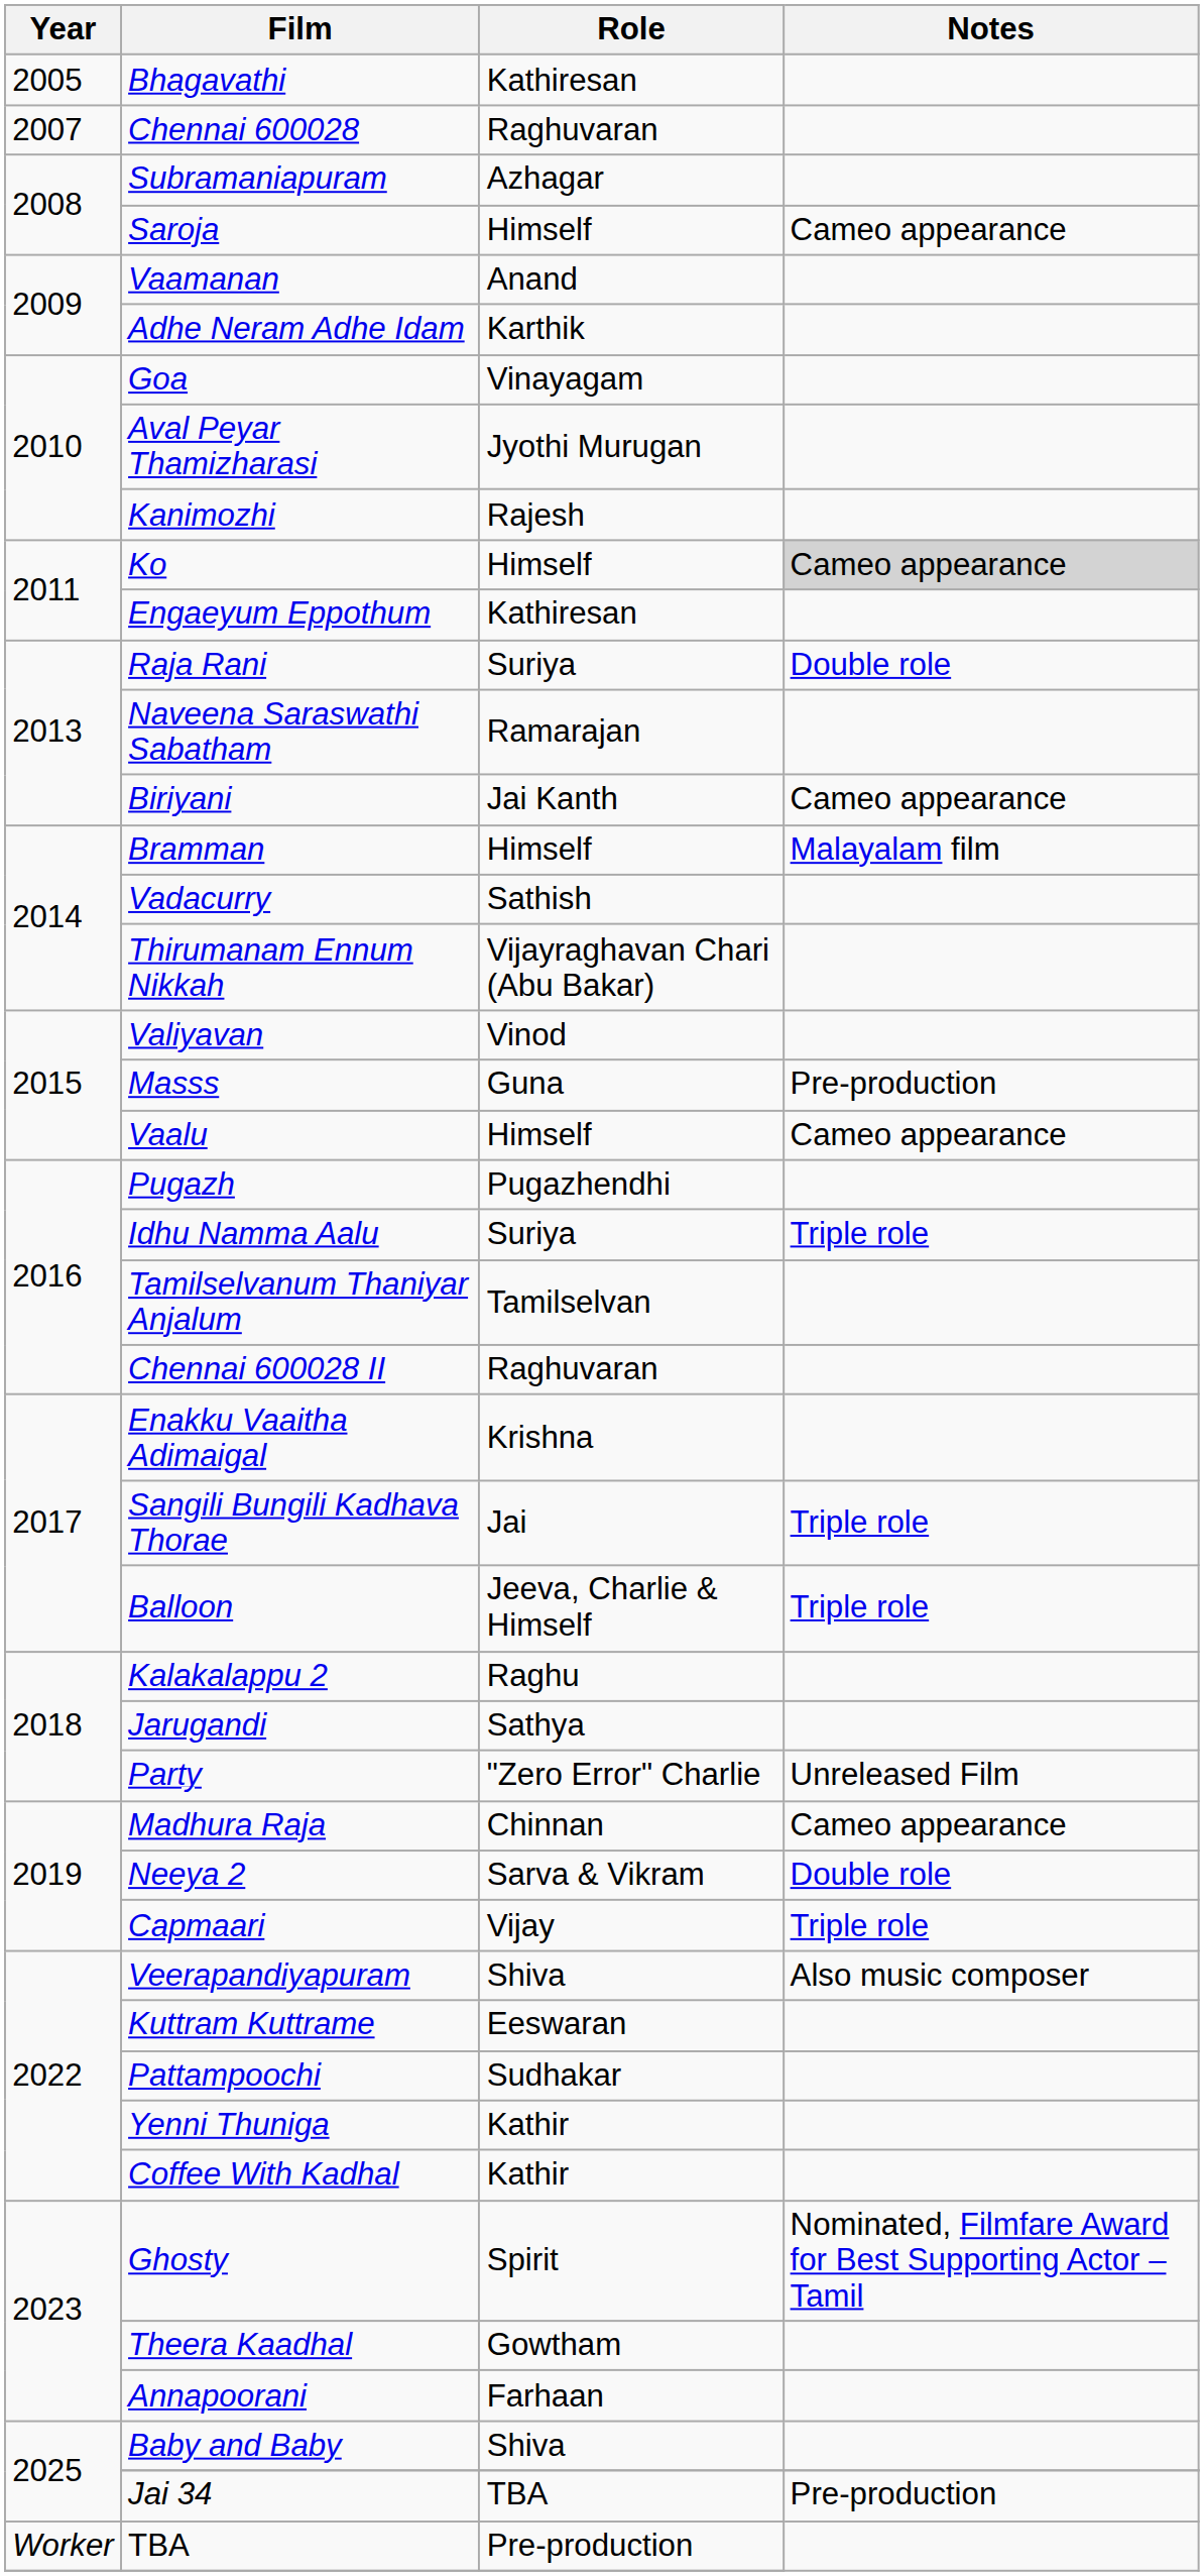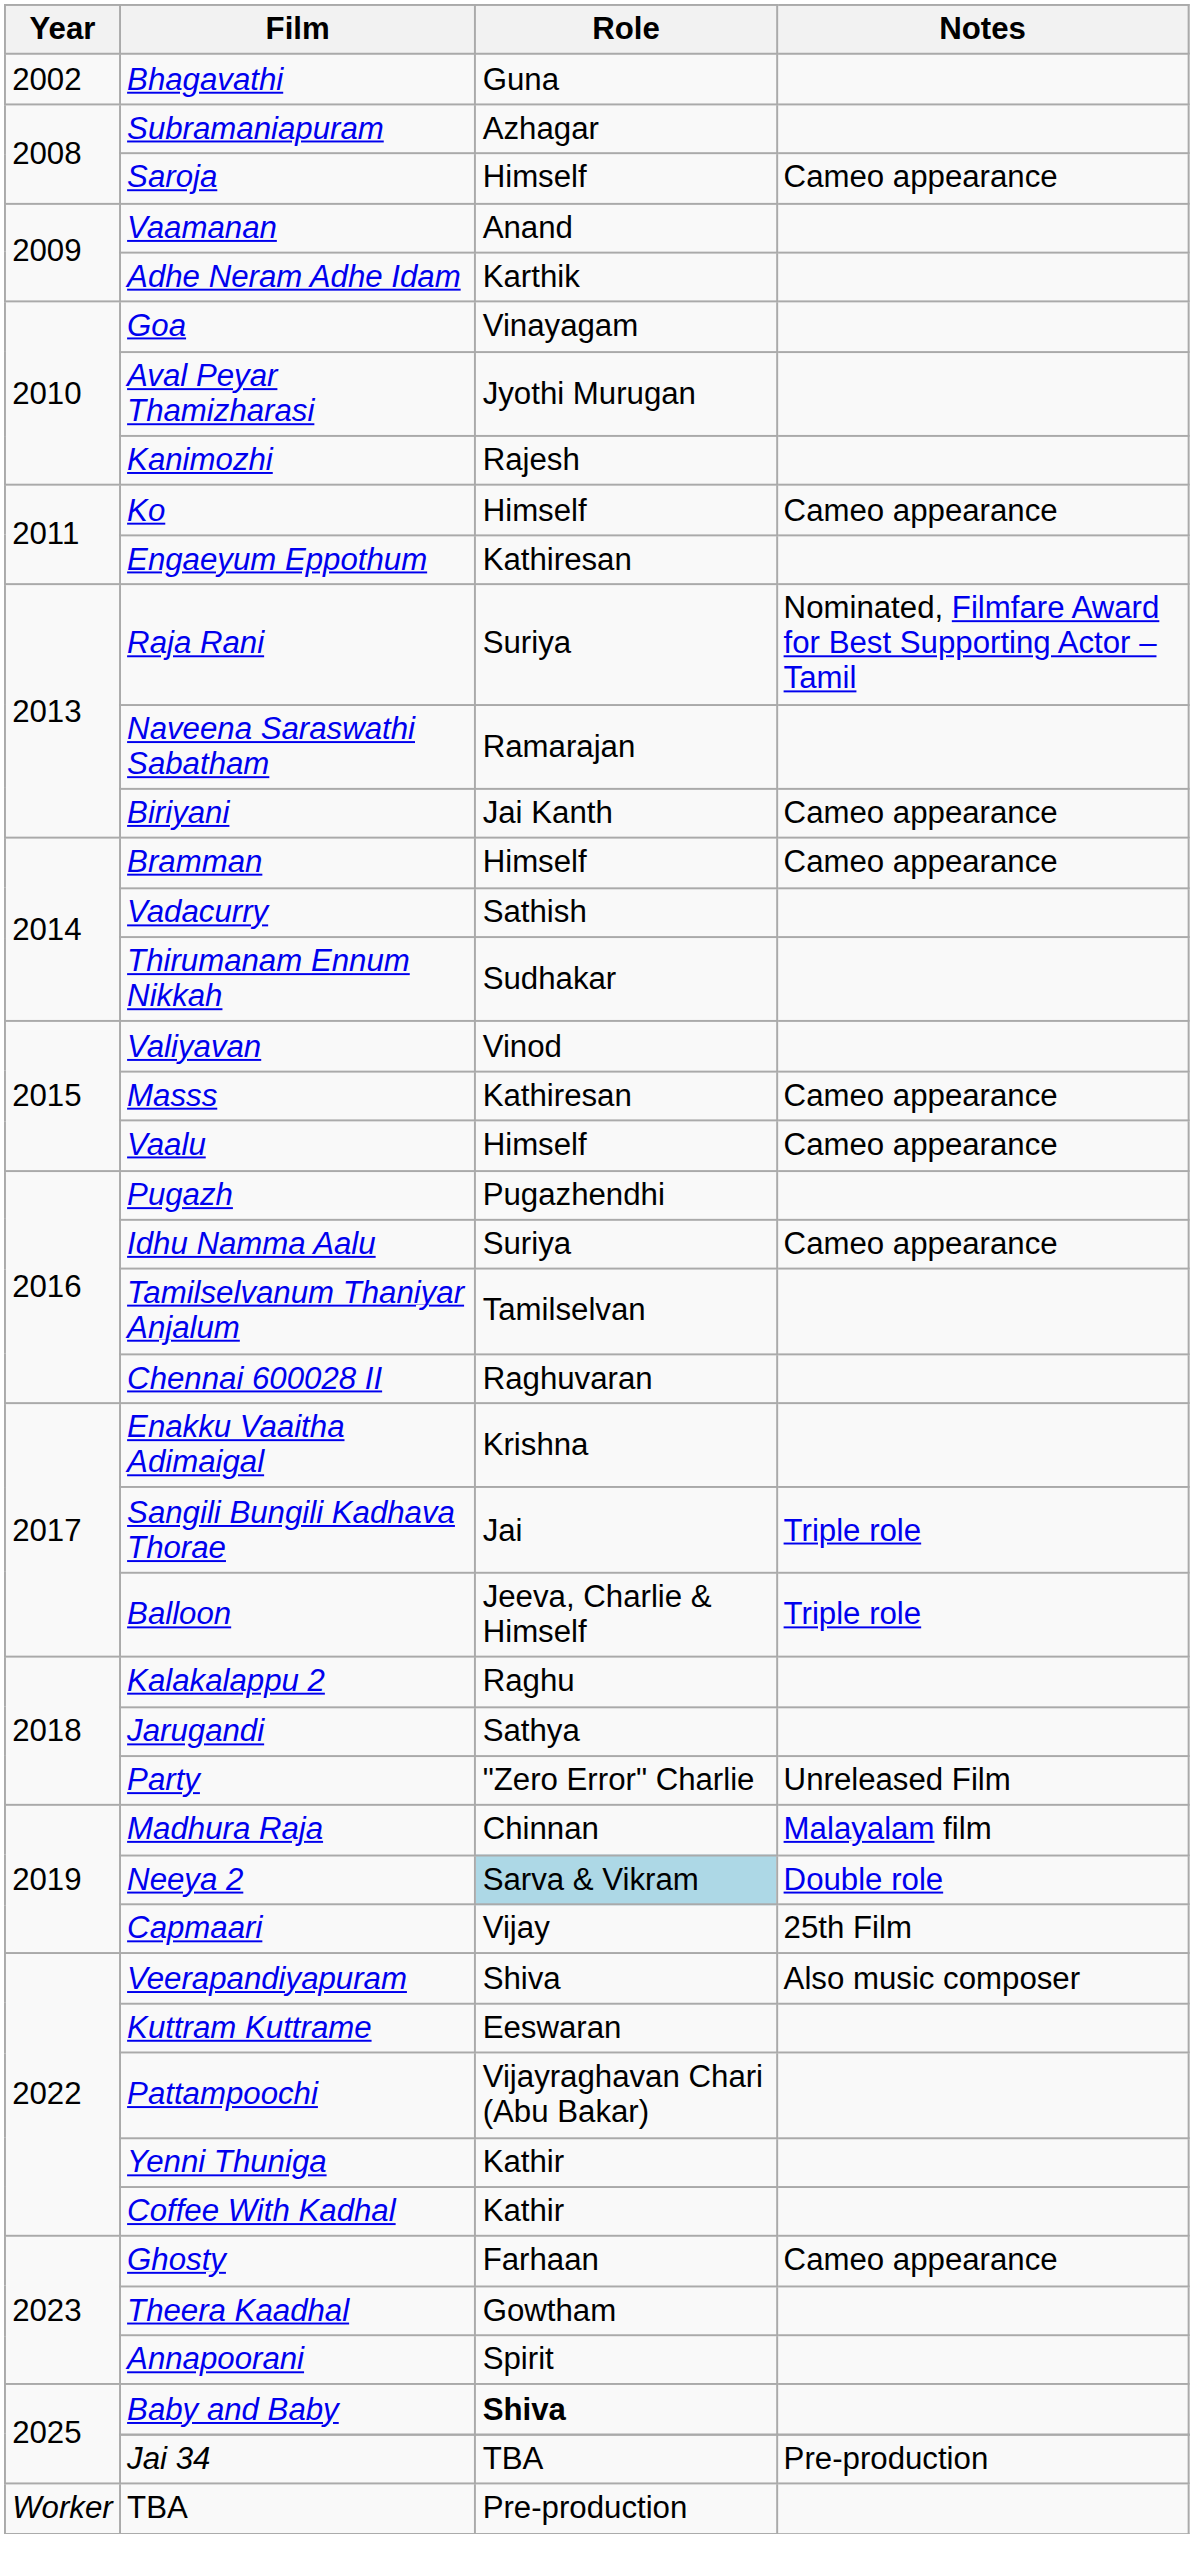 <table class="wikitable sortable">
 <tr style="background:#ccc; text-align:center;">
 <th>Year</th>
 <th>Film</th>
 <th>Role</th>
 <th>Notes</th>
 </tr>
 <tr>
-<td>2005</td>
+<td>2002</td>
 <td><em><a href='#'>Bhagavathi</a></em></td>
-<td>Kathiresan</td>
-<td></td>
-</tr>
-<tr>
-<td>2007</td>
-<td><em><a href='#'>Chennai 600028</a></em></td>
-<td>Raghuvaran</td>
+<td>Guna</td>
 <td></td>
 </tr>
 <tr>
 <td rowspan="2">2008</td>
 <td><em><a href='#'>Subramaniapuram</a></em></td>
 <td>Azhagar</td>
 <td></td>
 </tr>
 <tr>
 <td><em><a href='#'>Saroja</a></em></td>
 <td>Himself</td>
 <td>Cameo appearance</td>
 </tr>
 <tr>
 <td rowspan="2">2009</td>
 <td><em><a href='#'>Vaamanan</a></em></td>
 <td>Anand</td>
 <td></td>
 </tr>
 <tr>
 <td><em><a href='#'>Adhe Neram Adhe Idam</a></em></td>
 <td>Karthik</td>
 <td></td>
 </tr>
 <tr>
 <td rowspan="3">2010</td>
 <td><em><a href='#'>Goa</a></em></td>
 <td>Vinayagam</td>
 <td></td>
 </tr>
 <tr>
 <td><em><a href='#'>Aval Peyar Thamizharasi</a></em></td>
 <td>Jyothi Murugan</td>
 <td></td>
 </tr>
 <tr>
 <td><em><a href='#'>Kanimozhi</a></em></td>
 <td>Rajesh</td>
 <td></td>
 </tr>
 <tr>
 <td rowspan="2">2011</td>
 <td><em><a href='#'>Ko</a></em></td>
 <td>Himself</td>
-<td style="background: lightgrey;">Cameo appearance</td>
+<td>Cameo appearance</td>
 </tr>
 <tr>
 <td><em><a href='#'>Engaeyum Eppothum</a></em></td>
 <td>Kathiresan</td>
 <td></td>
 </tr>
 <tr>
 <td rowspan="3">2013</td>
 <td><em><a href='#'>Raja Rani</a></em></td>
 <td>Suriya</td>
-<td><a href='#'>Double role</a></td>
+<td>Nominated, <a href='#'>Filmfare Award for Best Supporting Actor – Tamil</a></td>
 </tr>
 <tr>
 <td><em><a href='#'>Naveena Saraswathi Sabatham</a></em></td>
 <td>Ramarajan</td>
 <td></td>
 </tr>
 <tr>
 <td><em><a href='#'>Biriyani</a></em></td>
 <td>Jai Kanth</td>
 <td>Cameo appearance</td>
 </tr>
 <tr>
 <td rowspan="3">2014</td>
 <td><em><a href='#'>Bramman</a></em></td>
 <td>Himself</td>
-<td><a href='#'>Malayalam</a> film</td>
+<td>Cameo appearance</td>
 </tr>
 <tr>
 <td><em><a href='#'>Vadacurry</a></em></td>
 <td>Sathish</td>
 <td></td>
 </tr>
 <tr>
 <td><em><a href='#'>Thirumanam Ennum Nikkah</a></em></td>
-<td>Vijayraghavan Chari (Abu Bakar)</td>
+<td>Sudhakar</td>
 <td></td>
 </tr>
 <tr>
 <td rowspan="3">2015</td>
 <td><em><a href='#'>Valiyavan</a></em></td>
 <td>Vinod</td>
 <td></td>
 </tr>
 <tr>
 <td><em><a href='#'>Masss</a></em></td>
-<td>Guna</td>
-<td>Pre-production</td>
+<td>Kathiresan</td>
+<td>Cameo appearance</td>
 </tr>
 <tr>
 <td><em><a href='#'>Vaalu</a></em></td>
 <td>Himself</td>
 <td>Cameo appearance</td>
 </tr>
 <tr>
 <td rowspan="4">2016</td>
 <td><em><a href='#'>Pugazh</a></em></td>
 <td>Pugazhendhi</td>
 <td></td>
 </tr>
 <tr>
 <td><em><a href='#'>Idhu Namma Aalu</a></em></td>
 <td>Suriya</td>
-<td><a href='#'>Triple role</a></td>
+<td>Cameo appearance</td>
 </tr>
 <tr>
 <td><em><a href='#'>Tamilselvanum Thaniyar Anjalum</a></em></td>
 <td>Tamilselvan</td>
 <td></td>
 </tr>
 <tr>
 <td><em><a href='#'>Chennai 600028 II</a></em></td>
 <td>Raghuvaran</td>
 <td></td>
 </tr>
 <tr>
 <td rowspan="3">2017</td>
 <td><em><a href='#'>Enakku Vaaitha Adimaigal</a></em></td>
 <td>Krishna</td>
 <td></td>
 </tr>
 <tr>
 <td><em><a href='#'>Sangili Bungili Kadhava Thorae</a></em></td>
 <td>Jai</td>
 <td><a href='#'>Triple role</a></td>
 </tr>
 <tr>
 <td><em><a href='#'>Balloon</a></em></td>
 <td>Jeeva, Charlie & Himself</td>
 <td><a href='#'>Triple role</a></td>
 </tr>
 <tr>
 <td rowspan="3">2018</td>
 <td><em><a href='#'>Kalakalappu 2</a></em></td>
 <td>Raghu</td>
 <td></td>
 </tr>
 <tr>
 <td><em><a href='#'>Jarugandi</a></em></td>
 <td>Sathya</td>
 <td></td>
 </tr>
 <tr>
 <td><em><a href='#'>Party</a></em></td>
 <td>"Zero Error" Charlie</td>
 <td>Unreleased Film</td>
 </tr>
 <tr>
 <td rowspan="3">2019</td>
 <td><em><a href='#'>Madhura Raja</a></em></td>
 <td>Chinnan</td>
-<td>Cameo appearance</td>
+<td><a href='#'>Malayalam</a> film</td>
 </tr>
 <tr>
 <td><em><a href='#'>Neeya 2</a></em></td>
-<td>Sarva & Vikram</td>
+<td style="background: lightblue;">Sarva & Vikram</td>
 <td><a href='#'>Double role</a></td>
 </tr>
 <tr>
 <td><em><a href='#'>Capmaari</a></em></td>
 <td>Vijay</td>
-<td><a href='#'>Triple role</a></td>
+<td>25th Film</td>
 </tr>
 <tr>
 <td rowspan="5">2022</td>
 <td><em><a href='#'>Veerapandiyapuram</a></em></td>
 <td>Shiva</td>
 <td>Also music composer</td>
 </tr>
 <tr>
 <td><em><a href='#'>Kuttram Kuttrame</a></em></td>
 <td>Eeswaran</td>
 <td></td>
 </tr>
 <tr>
 <td><em><a href='#'>Pattampoochi</a></em></td>
-<td>Sudhakar</td>
+<td>Vijayraghavan Chari (Abu Bakar)</td>
 <td></td>
 </tr>
 <tr>
 <td><em><a href='#'>Yenni Thuniga</a></em></td>
 <td>Kathir</td>
 <td></td>
 </tr>
 <tr>
 <td><em><a href='#'>Coffee With Kadhal</a></em></td>
 <td>Kathir</td>
 <td></td>
 </tr>
 <tr>
 <td rowspan="3">2023</td>
 <td><em><a href='#'>Ghosty</a></em></td>
-<td>Spirit</td>
-<td>Nominated, <a href='#'>Filmfare Award for Best Supporting Actor – Tamil</a></td>
+<td>Farhaan</td>
+<td>Cameo appearance</td>
 </tr>
 <tr>
 <td><em><a href='#'>Theera Kaadhal</a></em></td>
 <td>Gowtham</td>
 <td></td>
 </tr>
 <tr>
 <td><em><a href='#'>Annapoorani</a></em></td>
-<td>Farhaan</td>
+<td>Spirit</td>
 <td></td>
 </tr>
 <tr>
 <td rowspan="3">2025</td>
 <td><em><a href='#'>Baby and Baby</a></em></td>
-<td>Shiva</td>
+<td><strong>Shiva</strong></td>
 <td></td>
 </tr>
 <tr || >
 </tr>
 <tr>
 <td><em>Jai 34</em></td>
 <td>TBA</td>
 <td>Pre-production</td>
 </tr>
 <tr>
 <td><em>Worker</em></td>
 <td>TBA</td>
 <td>Pre-production</td>
 </tr>
 <tr>
 </tr>
 </table>
